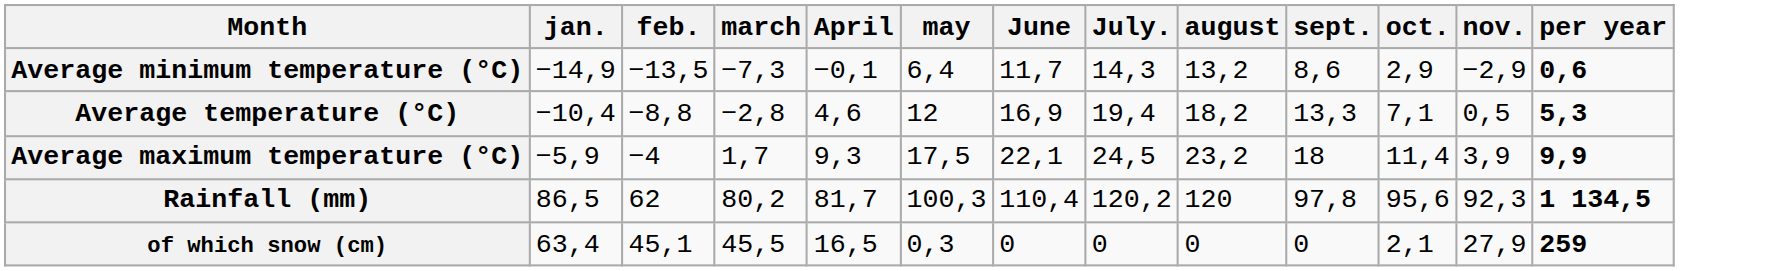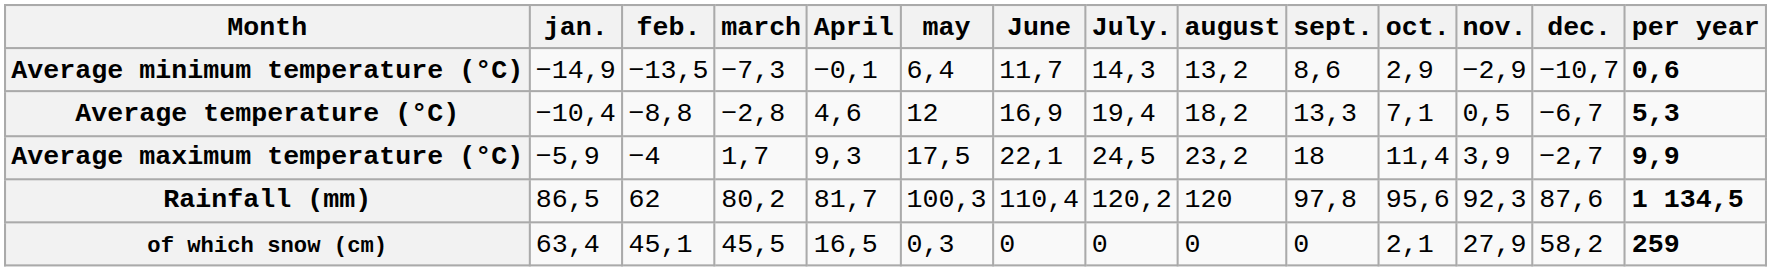 <table class="wikitable">
 <tr>
 <th>Month</th>
 <th><abbr>jan.</abbr></th>
 <th><abbr>feb.</abbr></th>
 <th>march</th>
 <th>April</th>
 <th>may</th>
 <th>June</th>
 <th><abbr>July.</abbr></th>
 <th>august</th>
 <th><abbr>sept.</abbr></th>
 <th><abbr>oct.</abbr></th>
 <th><abbr>nov.</abbr></th>
+<th><abbr>dec.</abbr></th>
 <th>per year</th>
 </tr>
 <tr>
 <th>Average minimum temperature (°C)</th>
 <td>−14,9</td>
 <td>−13,5</td>
 <td>−7,3</td>
 <td>−0,1</td>
 <td>6,4</td>
 <td>11,7</td>
 <td>14,3</td>
 <td>13,2</td>
 <td>8,6</td>
 <td>2,9</td>
 <td>−2,9</td>
+<td>−10,7</td>
 <td><strong>0,6</strong></td>
 </tr>
 <tr>
 <th>Average temperature (°C)</th>
 <td>−10,4</td>
 <td>−8,8</td>
 <td>−2,8</td>
 <td>4,6</td>
 <td>12</td>
 <td>16,9</td>
 <td>19,4</td>
 <td>18,2</td>
 <td>13,3</td>
 <td>7,1</td>
 <td>0,5</td>
+<td>−6,7</td>
 <td><strong>5,3</strong></td>
 </tr>
 <tr>
 <th>Average maximum temperature (°C)</th>
 <td>−5,9</td>
 <td>−4</td>
 <td>1,7</td>
 <td>9,3</td>
 <td>17,5</td>
 <td>22,1</td>
 <td>24,5</td>
 <td>23,2</td>
 <td>18</td>
 <td>11,4</td>
 <td>3,9</td>
+<td>−2,7</td>
 <td><strong>9,9</strong></td>
 </tr>
 <tr>
 <th>Rainfall (mm)</th>
 <td>86,5</td>
 <td>62</td>
 <td>80,2</td>
 <td>81,7</td>
 <td>100,3</td>
 <td>110,4</td>
 <td>120,2</td>
 <td>120</td>
 <td>97,8</td>
 <td>95,6</td>
 <td>92,3</td>
+<td>87,6</td>
 <td><strong>1 134,5</strong></td>
 </tr>
 <tr>
 <th><small>of which snow (cm)</small></th>
 <td>63,4</td>
 <td>45,1</td>
 <td>45,5</td>
 <td>16,5</td>
 <td>0,3</td>
 <td>0</td>
 <td>0</td>
 <td>0</td>
 <td>0</td>
 <td>2,1</td>
 <td>27,9</td>
+<td>58,2</td>
 <td><strong>259</strong></td>
 </tr>
 </table>
